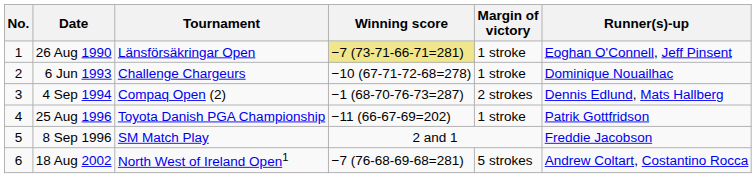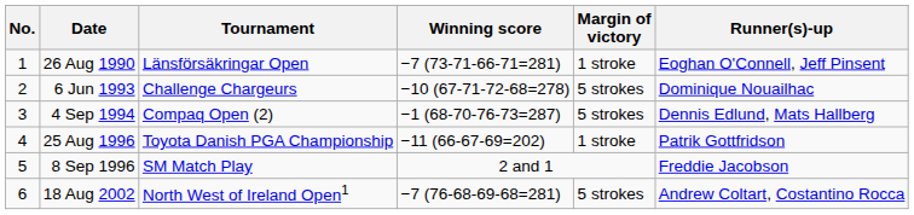 <table class="wikitable" style="font-size:95%;">
 <tr>
 <th>No.</th>
 <th>Date</th>
 <th>Tournament</th>
 <th>Winning score</th>
 <th>Margin of<br>victory</th>
 <th>Runner(s)-up</th>
 </tr>
 <tr>
 <td align=center>1</td>
 <td align=right>26 Aug <a href='#'>1990</a></td>
 <td><a href='#'>Länsförsäkringar Open</a></td>
-<td style="background: khaki;">−7 (73-71-66-71=281)</td>
+<td>−7 (73-71-66-71=281)</td>
 <td>1 stroke</td>
 <td> <a href='#'>Eoghan O'Connell</a>,  <a href='#'>Jeff Pinsent</a></td>
 </tr>
 <tr>
 <td align=center>2</td>
 <td align=right>6 Jun <a href='#'>1993</a></td>
 <td><a href='#'>Challenge Chargeurs</a></td>
 <td>−10 (67-71-72-68=278)</td>
-<td>1 stroke</td>
+<td>5 strokes</td>
 <td> <a href='#'>Dominique Nouailhac</a></td>
 </tr>
 <tr>
 <td align=center>3</td>
 <td align=right>4 Sep <a href='#'>1994</a></td>
 <td><a href='#'>Compaq Open</a> (2)</td>
 <td>−1 (68-70-76-73=287)</td>
-<td>2 strokes</td>
+<td>5 strokes</td>
 <td> <a href='#'>Dennis Edlund</a>,  <a href='#'>Mats Hallberg</a></td>
 </tr>
 <tr>
 <td align=center>4</td>
 <td align=right>25 Aug <a href='#'>1996</a></td>
 <td><a href='#'>Toyota Danish PGA Championship</a></td>
 <td>−11 (66-67-69=202)</td>
 <td>1 stroke</td>
 <td> <a href='#'>Patrik Gottfridson</a></td>
 </tr>
 <tr>
 <td align=center>5</td>
 <td align=right>8 Sep 1996</td>
 <td><a href='#'>SM Match Play</a></td>
 <td colspan=2 align=center>2 and 1</td>
 <td> <a href='#'>Freddie Jacobson</a></td>
 </tr>
 <tr>
 <td align=center>6</td>
 <td align=right>18 Aug <a href='#'>2002</a></td>
 <td><a href='#'>North West of Ireland Open</a><sup>1</sup></td>
 <td>−7 (76-68-69-68=281)</td>
 <td>5 strokes</td>
 <td> <a href='#'>Andrew Coltart</a>,  <a href='#'>Costantino Rocca</a></td>
 </tr>
 </table>
